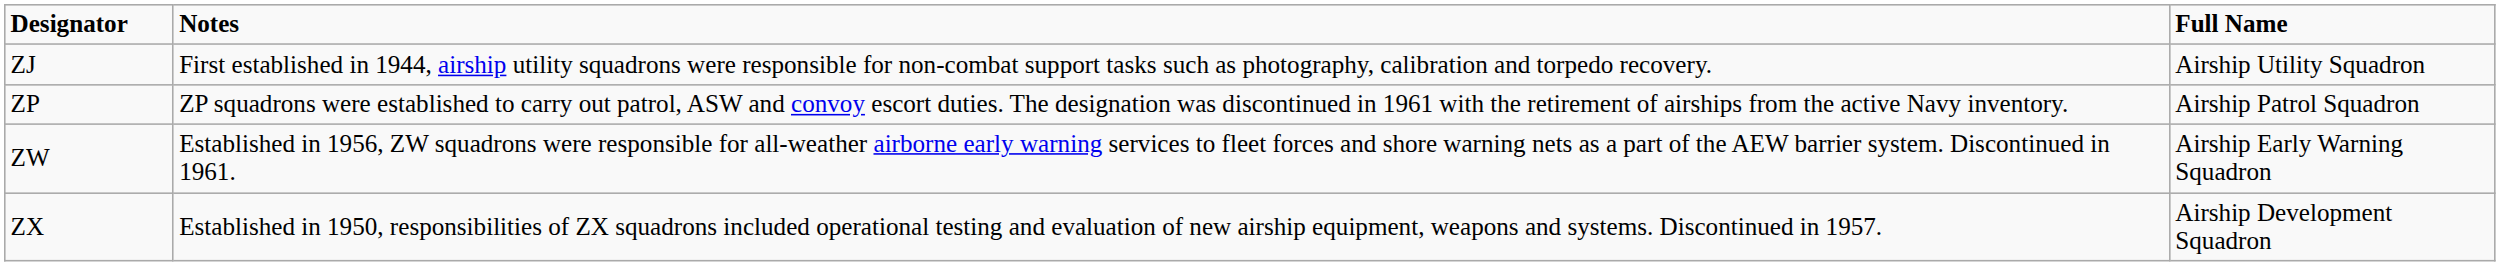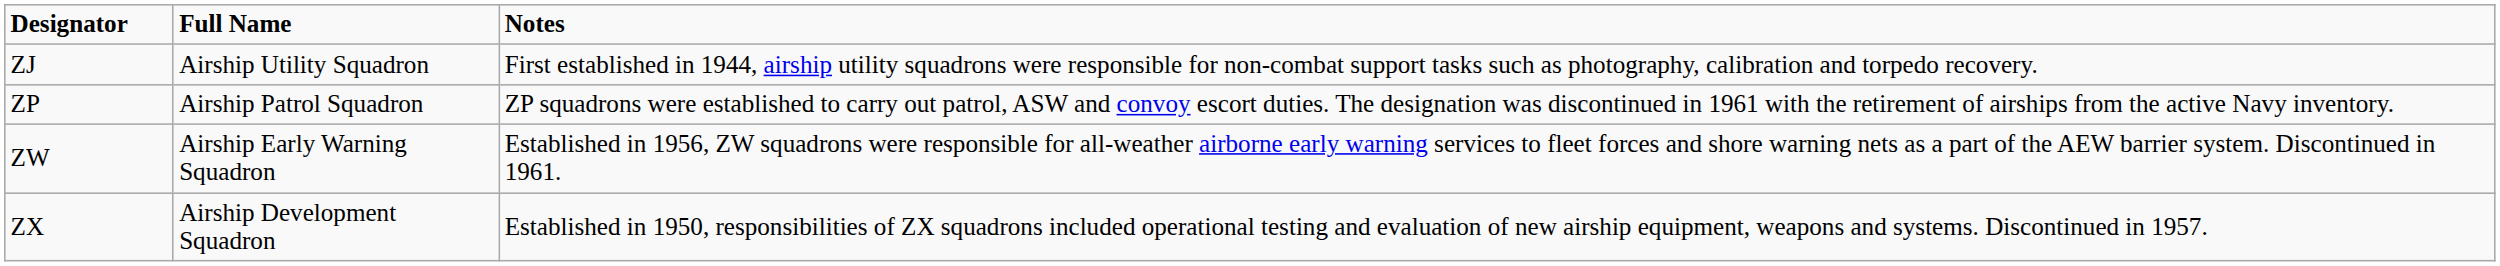 <table class="wikitable" style="width: 80%;">
 <tr>
 <td style="width: 100px;"><strong>Designator</strong></td>
+<td style="width: 200px;"><strong>Full Name</strong></td>
 <td><strong>Notes</strong></td>
-<td style="width: 200px;"><strong>Full Name</strong></td>
 </tr>
 <tr>
 <td>ZJ</td>
+<td>Airship Utility Squadron</td>
 <td>First established in 1944, <a href='#'>airship</a> utility squadrons were responsible for non-combat support tasks such as photography, calibration and torpedo recovery.</td>
-<td>Airship Utility Squadron</td>
 </tr>
 <tr>
 <td>ZP</td>
+<td>Airship Patrol Squadron</td>
 <td>ZP squadrons were established to carry out patrol, ASW and <a href='#'>convoy</a> escort duties. The designation was discontinued in 1961 with the retirement of airships from the active Navy inventory.</td>
-<td>Airship Patrol Squadron</td>
 </tr>
 <tr>
 <td>ZW</td>
+<td>Airship Early Warning Squadron</td>
 <td>Established in 1956, ZW squadrons were responsible for all-weather <a href='#'>airborne early warning</a> services to fleet forces and shore warning nets as a part of the AEW barrier system. Discontinued in 1961.</td>
-<td>Airship Early Warning Squadron</td>
 </tr>
 <tr>
 <td>ZX</td>
+<td>Airship Development Squadron</td>
 <td>Established in 1950, responsibilities of ZX squadrons included operational testing and evaluation of new airship equipment, weapons and systems. Discontinued in 1957.</td>
-<td>Airship Development Squadron</td>
 </tr>
 </table>
